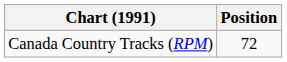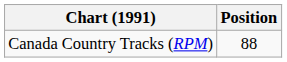 <table class="wikitable sortable">
 <tr>
 <th scope="col">Chart (1991)</th>
 <th scope="col">Position</th>
 </tr>
 <tr>
 <td>Canada Country Tracks (<em><a href='#'>RPM</a></em>)</td>
-<td align="center">72</td>
+<td align="center">88</td>
 </tr>
 </table>
